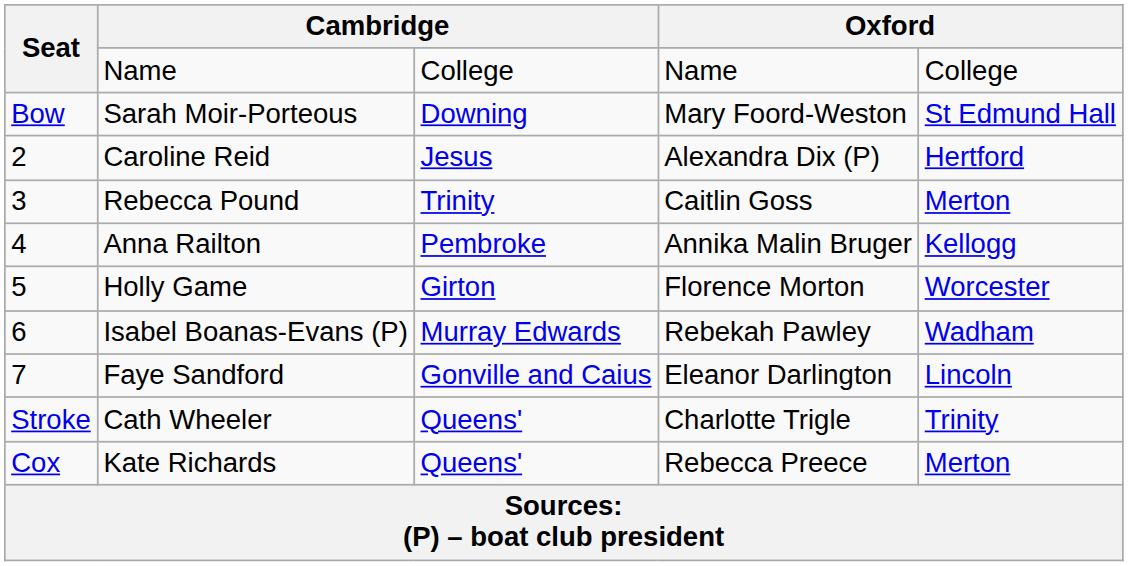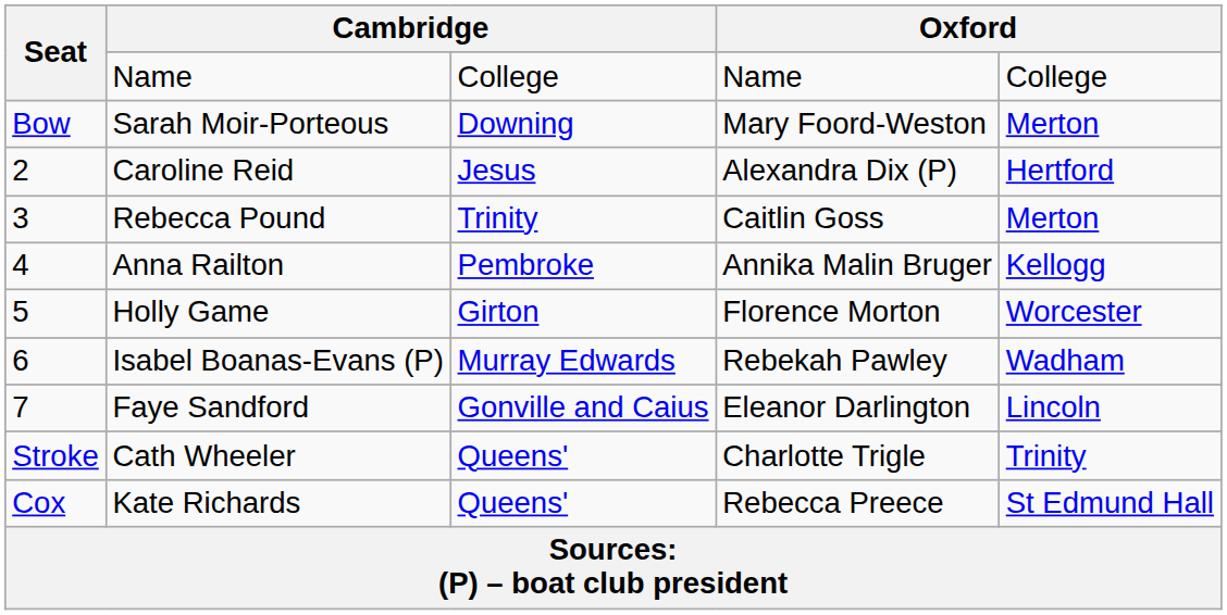 <table class=wikitable>
 <tr>
 <th rowspan="2">Seat</th>
 <th colspan="2">Cambridge <br> </th>
 <th colspan="2">Oxford <br> </th>
 </tr>
 <tr>
 <td>Name</td>
 <td>College</td>
 <td>Name</td>
 <td>College</td>
 </tr>
 <tr>
 <td><a href='#'>Bow</a></td>
 <td>Sarah Moir-Porteous</td>
 <td><a href='#'>Downing</a></td>
 <td>Mary Foord-Weston</td>
-<td><a href='#'>St Edmund Hall</a></td>
+<td><a href='#'>Merton</a></td>
 </tr>
 <tr>
 <td>2</td>
 <td>Caroline Reid</td>
 <td><a href='#'>Jesus</a></td>
 <td>Alexandra Dix (P)</td>
 <td><a href='#'>Hertford</a></td>
 </tr>
 <tr>
 <td>3</td>
 <td>Rebecca Pound</td>
 <td><a href='#'>Trinity</a></td>
 <td>Caitlin Goss</td>
 <td><a href='#'>Merton</a></td>
 </tr>
 <tr>
 <td>4</td>
 <td>Anna Railton</td>
 <td><a href='#'>Pembroke</a></td>
 <td>Annika Malin Bruger</td>
 <td><a href='#'>Kellogg</a></td>
 </tr>
 <tr>
 <td>5</td>
 <td>Holly Game</td>
 <td><a href='#'>Girton</a></td>
 <td>Florence Morton</td>
 <td><a href='#'>Worcester</a></td>
 </tr>
 <tr>
 <td>6</td>
 <td>Isabel Boanas-Evans (P)</td>
 <td><a href='#'>Murray Edwards</a></td>
 <td>Rebekah Pawley</td>
 <td><a href='#'>Wadham</a></td>
 </tr>
 <tr>
 <td>7</td>
 <td>Faye Sandford</td>
 <td><a href='#'>Gonville and Caius</a></td>
 <td>Eleanor Darlington</td>
 <td><a href='#'>Lincoln</a></td>
 </tr>
 <tr>
 <td><a href='#'>Stroke</a></td>
 <td>Cath Wheeler</td>
 <td><a href='#'>Queens'</a></td>
 <td>Charlotte Trigle</td>
 <td><a href='#'>Trinity</a></td>
 </tr>
 <tr>
 <td><a href='#'>Cox</a></td>
 <td>Kate Richards</td>
 <td><a href='#'>Queens'</a></td>
 <td>Rebecca Preece</td>
-<td><a href='#'>Merton</a></td>
+<td><a href='#'>St Edmund Hall</a></td>
 </tr>
 <tr>
 <th colspan="5">Sources:<br>(P) – boat club president</th>
 </tr>
 </table>
